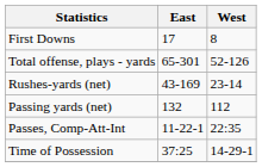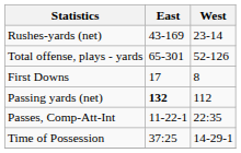 <table class="wikitable" style="font-size: 95%;">
 <tr>
 <th>Statistics</th>
 <th>East</th>
 <th>West</th>
 </tr>
 <tr>
-<td>First Downs</td>
-<td>17</td>
-<td>8</td>
+<td>Rushes-yards (net)</td>
+<td>43-169</td>
+<td>23-14</td>
 </tr>
 <tr>
 <td>Total offense, plays - yards</td>
 <td>65-301</td>
 <td>52-126</td>
 </tr>
 <tr>
-<td>Rushes-yards (net)</td>
-<td>43-169</td>
-<td>23-14</td>
+<td>First Downs</td>
+<td>17</td>
+<td>8</td>
 </tr>
 <tr>
 <td>Passing yards (net)</td>
-<td>132</td>
+<td><strong>132</strong></td>
 <td>112</td>
 </tr>
 <tr>
 <td>Passes, Comp-Att-Int</td>
 <td>11-22-1</td>
 <td>22:35</td>
 </tr>
 <tr>
 <td>Time of Possession</td>
 <td>37:25</td>
 <td>14-29-1</td>
 </tr>
 <tr>
 </tr>
 </table>
